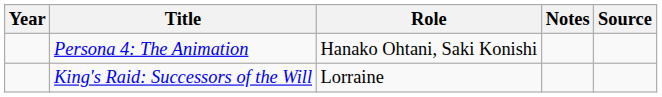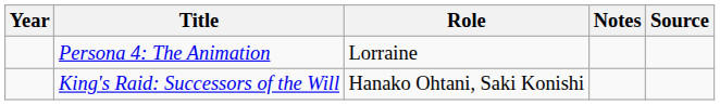 <table class="wikitable sortable plainrowheaders">
 <tr>
 <th>Year</th>
 <th>Title</th>
 <th>Role</th>
 <th class="unsortable">Notes</th>
 <th class="unsortable">Source</th>
 </tr>
 <tr>
 <td></td>
 <td><em><a href='#'>Persona 4: The Animation</a></em></td>
-<td>Hanako Ohtani, Saki Konishi</td>
+<td>Lorraine</td>
 <td></td>
 <td></td>
 </tr>
 <tr>
 <td></td>
 <td><em><a href='#'>King's Raid: Successors of the Will</a></em></td>
-<td>Lorraine</td>
+<td>Hanako Ohtani, Saki Konishi</td>
 <td></td>
 <td></td>
 </tr>
 </table>
